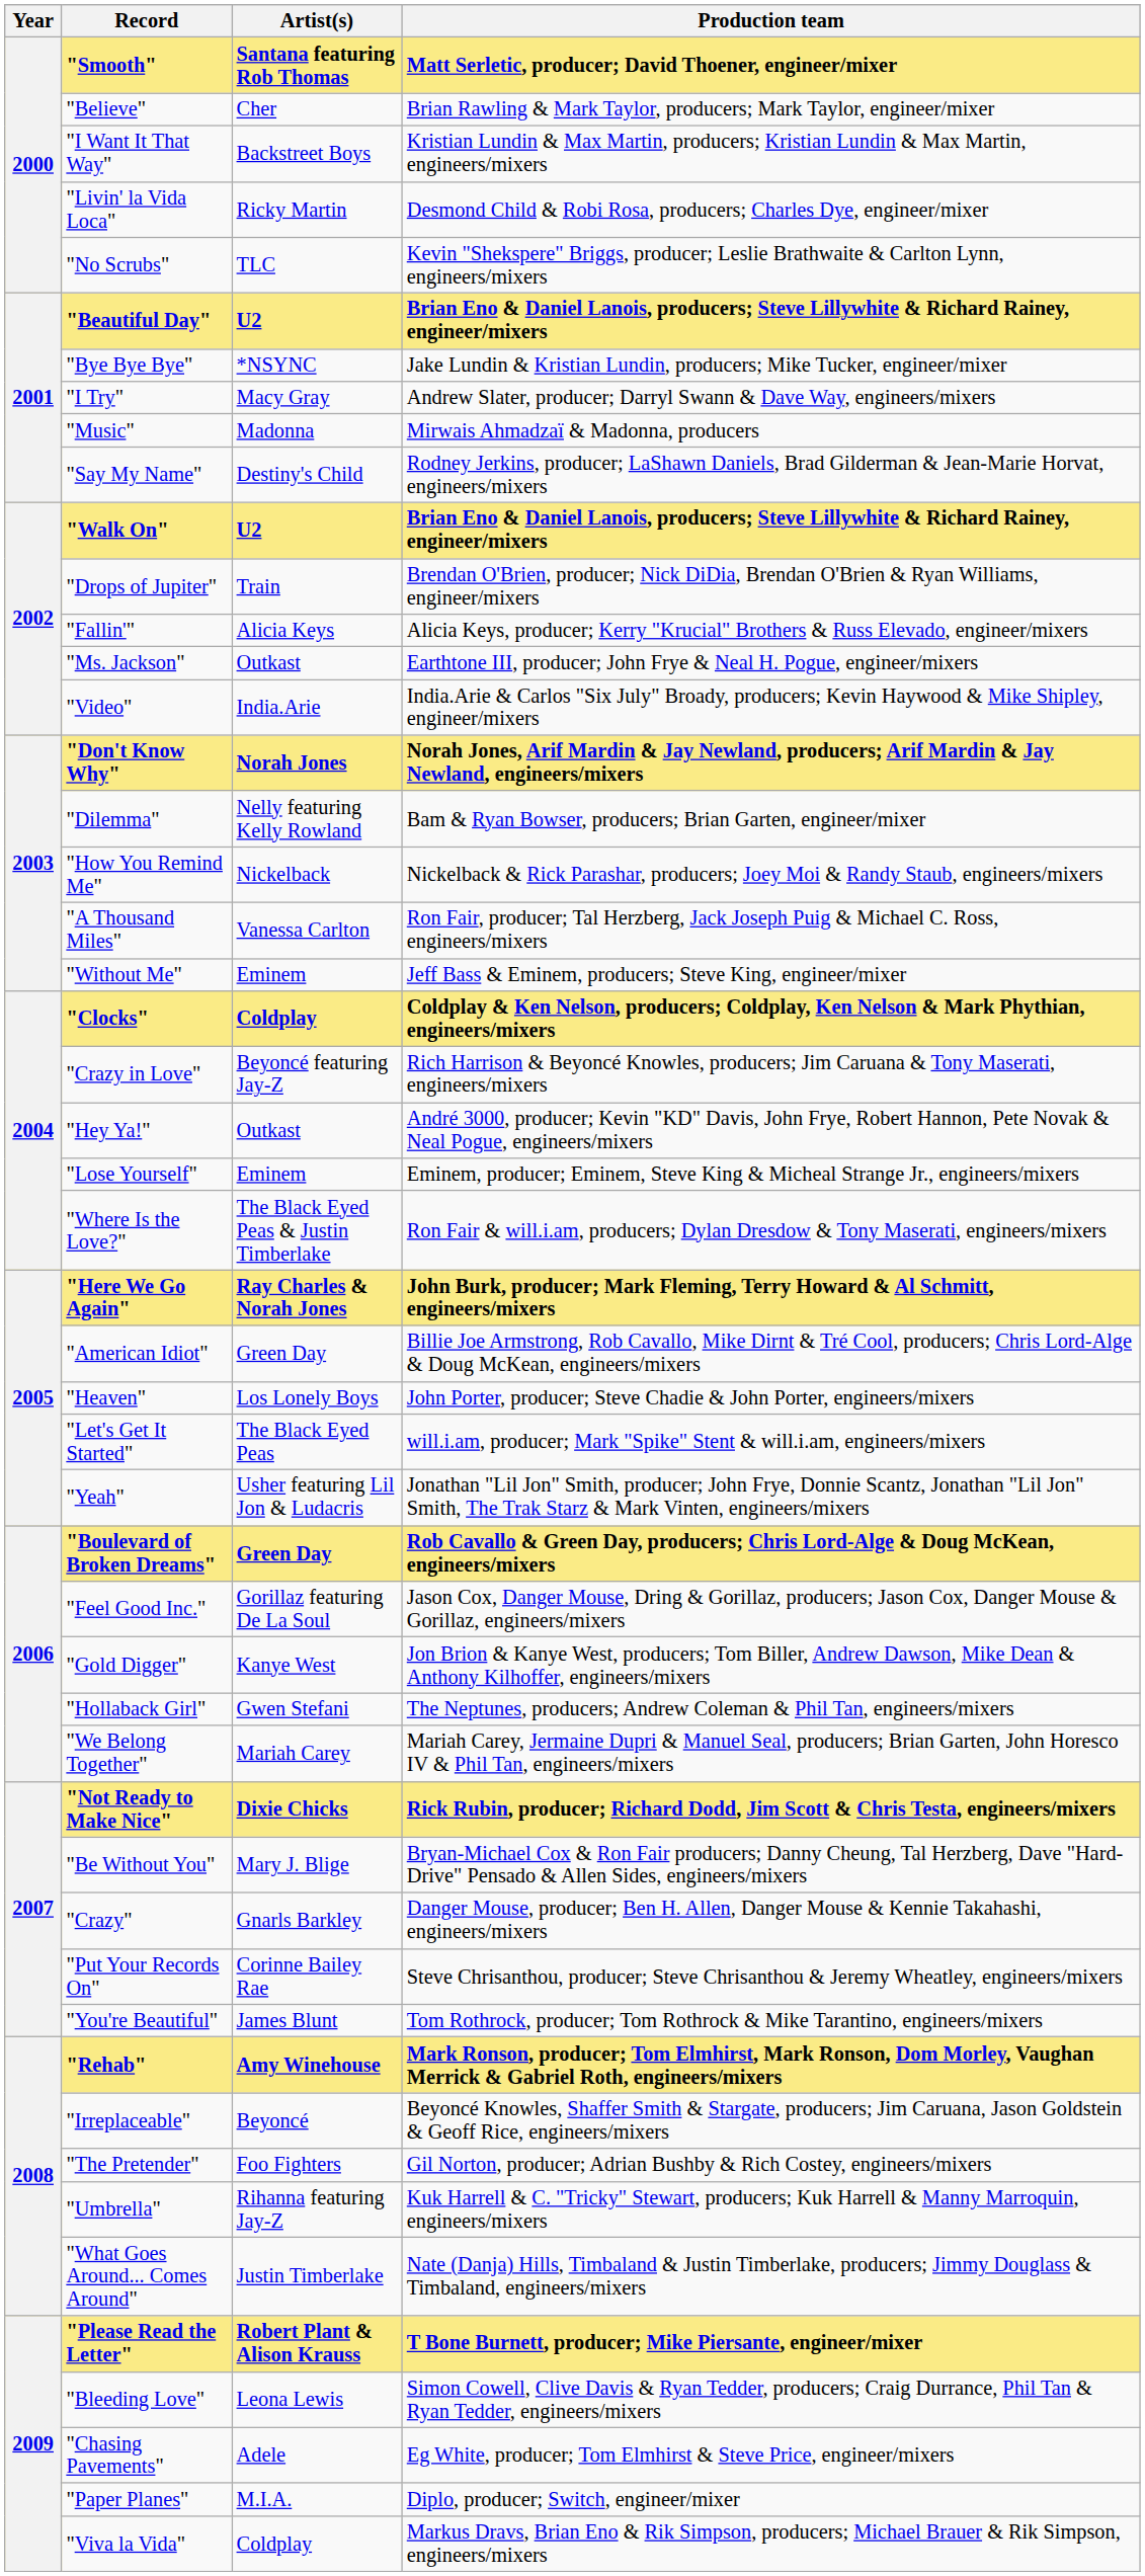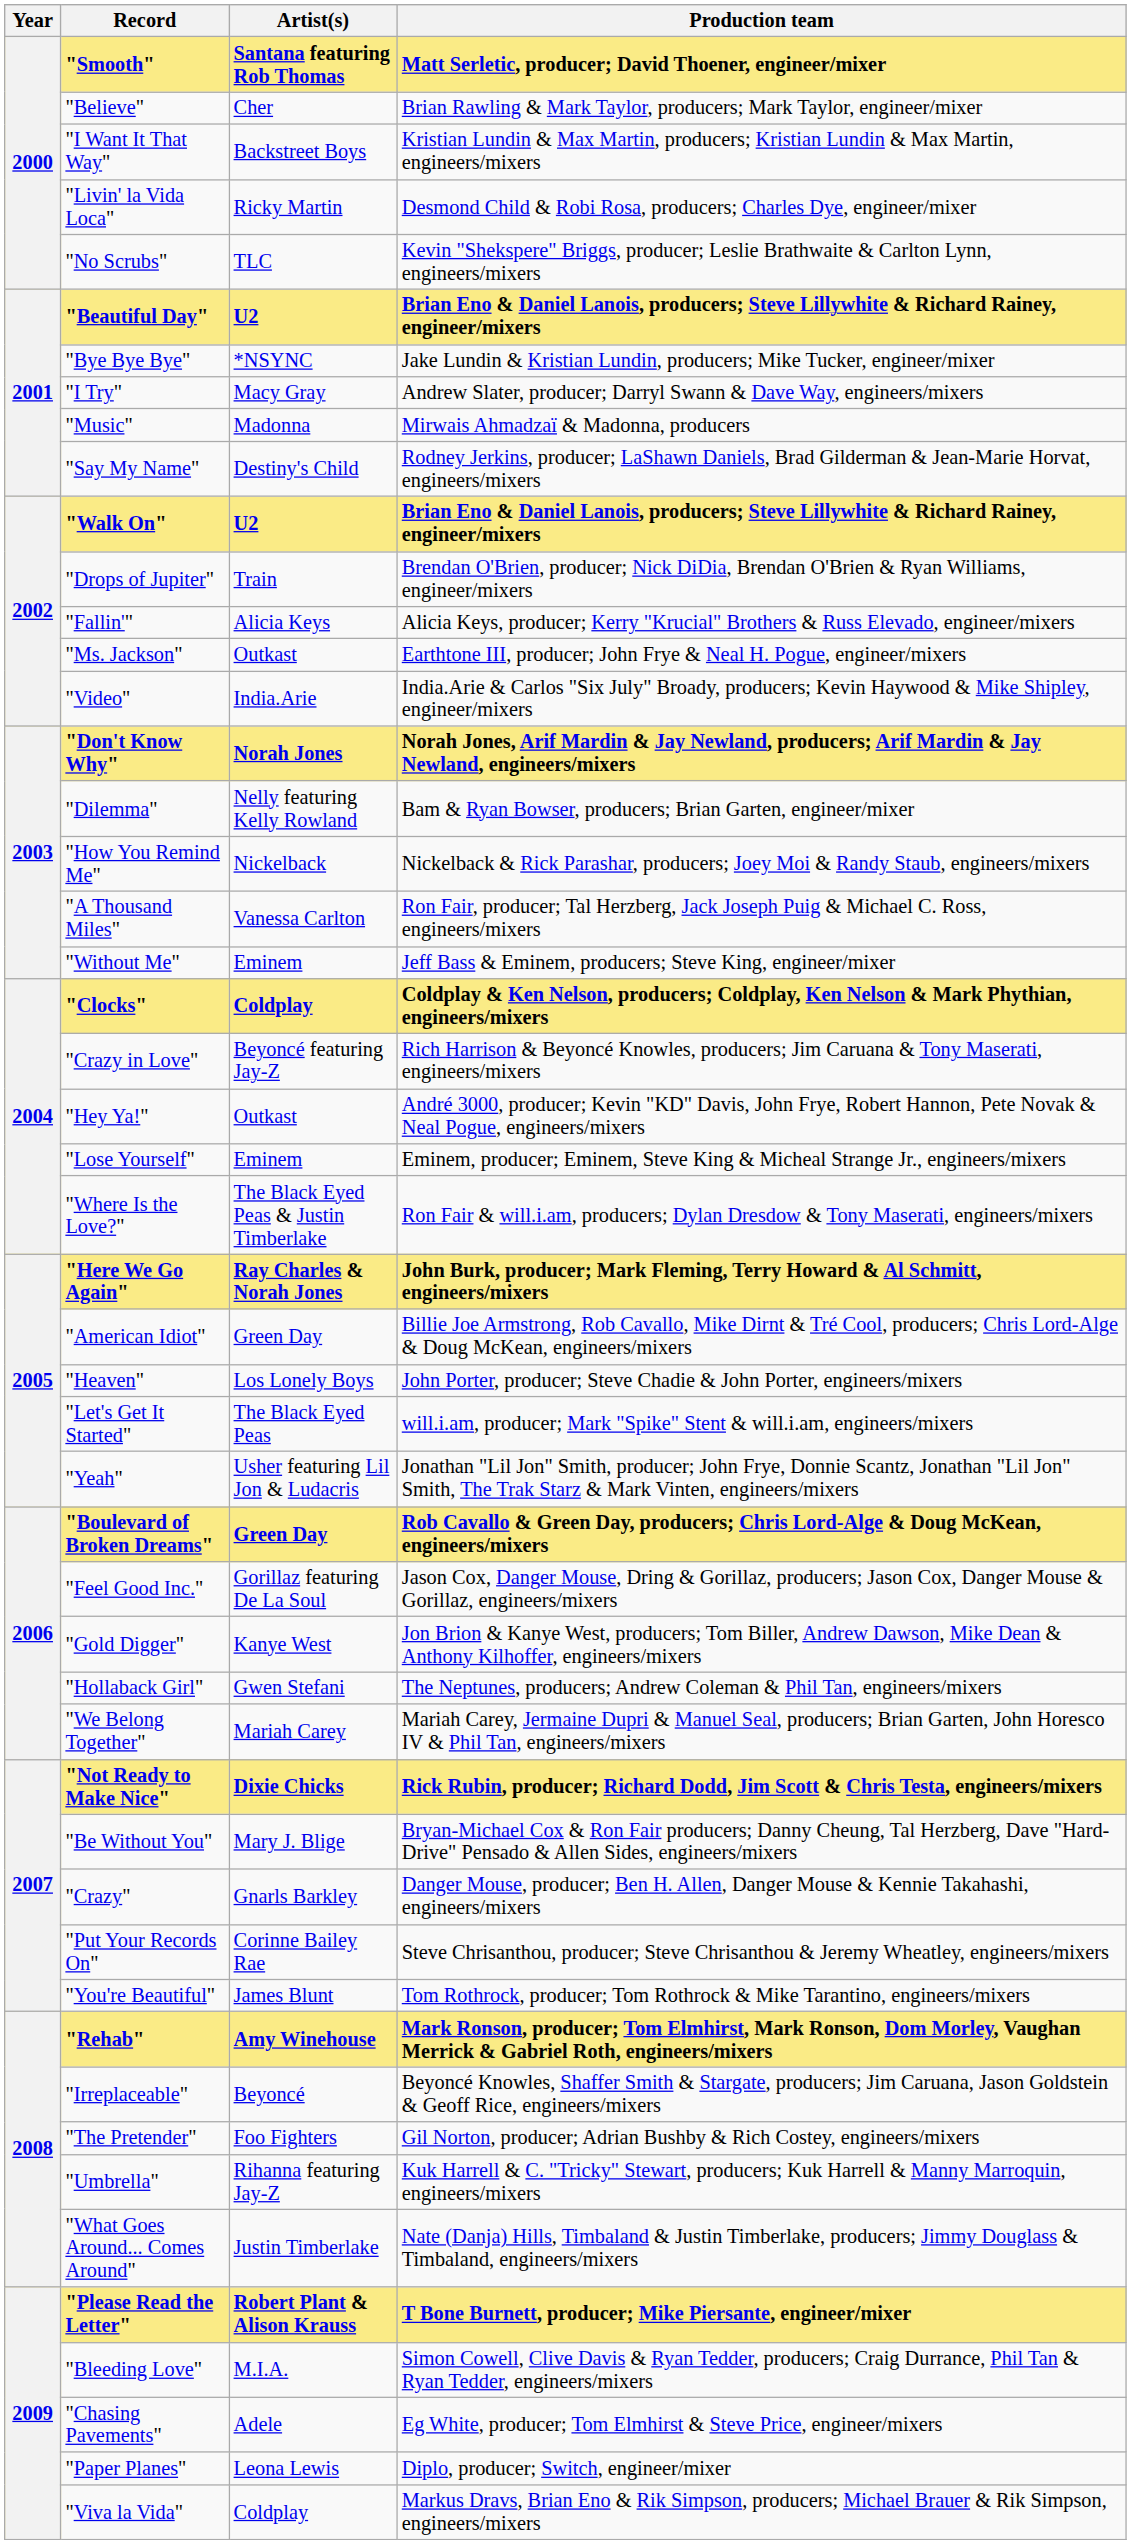 <table class="wikitable" style="width:100%">
 <tr bgcolor="#bebebe">
 <th width="5%">Year</th>
 <th width="15%">Record</th>
 <th width="15%">Artist(s)</th>
 <th width="65%">Production team</th>
 </tr>
 <tr style="background:#FAEB86;">
 <th rowspan="5"><a href='#'>2000</a><br></th>
 <td><strong>"<a href='#'>Smooth</a>"</strong></td>
 <td><strong><a href='#'>Santana</a> featuring <a href='#'>Rob Thomas</a></strong></td>
 <td><strong><a href='#'>Matt Serletic</a>, producer; David Thoener, engineer/mixer</strong></td>
 </tr>
 <tr>
 <td>"<a href='#'>Believe</a>"</td>
 <td><a href='#'>Cher</a></td>
 <td><a href='#'>Brian Rawling</a> & <a href='#'>Mark Taylor</a>, producers; Mark Taylor, engineer/mixer</td>
 </tr>
 <tr>
 <td>"<a href='#'>I Want It That Way</a>"</td>
 <td><a href='#'>Backstreet Boys</a></td>
 <td><a href='#'>Kristian Lundin</a> & <a href='#'>Max Martin</a>, producers; <a href='#'>Kristian Lundin</a> & Max Martin, engineers/mixers</td>
 </tr>
 <tr>
 <td>"<a href='#'>Livin' la Vida Loca</a>"</td>
 <td><a href='#'>Ricky Martin</a></td>
 <td><a href='#'>Desmond Child</a> & <a href='#'>Robi Rosa</a>, producers; <a href='#'>Charles Dye</a>, engineer/mixer</td>
 </tr>
 <tr>
 <td>"<a href='#'>No Scrubs</a>"</td>
 <td><a href='#'>TLC</a></td>
 <td><a href='#'>Kevin "Shekspere" Briggs</a>, producer; Leslie Brathwaite & Carlton Lynn, engineers/mixers</td>
 </tr>
 <tr style="background:#FAEB86;">
 <th rowspan="5"><a href='#'>2001</a><br></th>
 <td><strong>"<a href='#'>Beautiful Day</a>"</strong></td>
 <td><strong><a href='#'>U2</a></strong></td>
 <td><strong><a href='#'>Brian Eno</a> & <a href='#'>Daniel Lanois</a>, producers; <a href='#'>Steve Lillywhite</a> & Richard Rainey, engineer/mixers</strong></td>
 </tr>
 <tr>
 <td>"<a href='#'>Bye Bye Bye</a>"</td>
 <td><a href='#'>*NSYNC</a></td>
 <td>Jake Lundin & <a href='#'>Kristian Lundin</a>, producers; Mike Tucker, engineer/mixer</td>
 </tr>
 <tr>
 <td>"<a href='#'>I Try</a>"</td>
 <td><a href='#'>Macy Gray</a></td>
 <td>Andrew Slater, producer; Darryl Swann & <a href='#'>Dave Way</a>, engineers/mixers</td>
 </tr>
 <tr>
 <td>"<a href='#'>Music</a>"</td>
 <td><a href='#'>Madonna</a></td>
 <td><a href='#'>Mirwais Ahmadzaï</a> & Madonna, producers</td>
 </tr>
 <tr>
 <td>"<a href='#'>Say My Name</a>"</td>
 <td><a href='#'>Destiny's Child</a></td>
 <td><a href='#'>Rodney Jerkins</a>, producer; <a href='#'>LaShawn Daniels</a>, Brad Gilderman & Jean-Marie Horvat, engineers/mixers</td>
 </tr>
 <tr style="background:#FAEB86;">
 <th rowspan="5"><a href='#'>2002</a><br></th>
 <td><strong>"<a href='#'>Walk On</a>"</strong></td>
 <td><strong><a href='#'>U2</a></strong></td>
 <td><strong><a href='#'>Brian Eno</a> & <a href='#'>Daniel Lanois</a>, producers; <a href='#'>Steve Lillywhite</a> & Richard Rainey, engineer/mixers</strong></td>
 </tr>
 <tr>
 <td>"<a href='#'>Drops of Jupiter</a>"</td>
 <td><a href='#'>Train</a></td>
 <td><a href='#'>Brendan O'Brien</a>, producer; <a href='#'>Nick DiDia</a>, Brendan O'Brien & Ryan Williams, engineer/mixers</td>
 </tr>
 <tr>
 <td>"<a href='#'>Fallin'</a>"</td>
 <td><a href='#'>Alicia Keys</a></td>
 <td>Alicia Keys, producer; <a href='#'>Kerry "Krucial" Brothers</a> & <a href='#'>Russ Elevado</a>, engineer/mixers</td>
 </tr>
 <tr>
 <td>"<a href='#'>Ms. Jackson</a>"</td>
 <td><a href='#'>Outkast</a></td>
 <td><a href='#'>Earthtone III</a>, producer; John Frye & <a href='#'>Neal H. Pogue</a>, engineer/mixers</td>
 </tr>
 <tr>
 <td>"<a href='#'>Video</a>"</td>
 <td><a href='#'>India.Arie</a></td>
 <td>India.Arie & Carlos "Six July" Broady, producers; Kevin Haywood & <a href='#'>Mike Shipley</a>, engineer/mixers</td>
 </tr>
 <tr style="background:#FAEB86;">
 <th rowspan="5"><a href='#'>2003</a><br></th>
 <td><strong>"<a href='#'>Don't Know Why</a>"</strong></td>
 <td><strong><a href='#'>Norah Jones</a></strong></td>
 <td><strong>Norah Jones, <a href='#'>Arif Mardin</a> & <a href='#'>Jay Newland</a>, producers; <a href='#'>Arif Mardin</a> & <a href='#'>Jay Newland</a>, engineers/mixers</strong></td>
 </tr>
 <tr>
 <td>"<a href='#'>Dilemma</a>"</td>
 <td><a href='#'>Nelly</a> featuring <a href='#'>Kelly Rowland</a></td>
 <td>Bam & <a href='#'>Ryan Bowser</a>, producers; Brian Garten, engineer/mixer</td>
 </tr>
 <tr>
 <td>"<a href='#'>How You Remind Me</a>"</td>
 <td><a href='#'>Nickelback</a></td>
 <td>Nickelback & <a href='#'>Rick Parashar</a>, producers; <a href='#'>Joey Moi</a> & <a href='#'>Randy Staub</a>, engineers/mixers</td>
 </tr>
 <tr>
 <td>"<a href='#'>A Thousand Miles</a>"</td>
 <td><a href='#'>Vanessa Carlton</a></td>
 <td><a href='#'>Ron Fair</a>, producer; Tal Herzberg, <a href='#'>Jack Joseph Puig</a> & Michael C. Ross, engineers/mixers</td>
 </tr>
 <tr>
 <td>"<a href='#'>Without Me</a>"</td>
 <td><a href='#'>Eminem</a></td>
 <td><a href='#'>Jeff Bass</a> & Eminem, producers; Steve King, engineer/mixer</td>
 </tr>
 <tr style="background:#FAEB86;">
 <th rowspan="5"><a href='#'>2004</a><br></th>
 <td><strong>"<a href='#'>Clocks</a>"</strong></td>
 <td><strong><a href='#'>Coldplay</a></strong></td>
 <td><strong>Coldplay & <a href='#'>Ken Nelson</a>, producers; Coldplay, <a href='#'>Ken Nelson</a> & Mark Phythian, engineers/mixers</strong></td>
 </tr>
 <tr>
 <td>"<a href='#'>Crazy in Love</a>"</td>
 <td><a href='#'>Beyoncé</a> featuring <a href='#'>Jay-Z</a></td>
 <td><a href='#'>Rich Harrison</a> & Beyoncé Knowles, producers; Jim Caruana & <a href='#'>Tony Maserati</a>, engineers/mixers</td>
 </tr>
 <tr>
 <td>"<a href='#'>Hey Ya!</a>"</td>
 <td><a href='#'>Outkast</a></td>
 <td><a href='#'>André 3000</a>, producer; Kevin "KD" Davis, John Frye, Robert Hannon, Pete Novak & <a href='#'>Neal Pogue</a>, engineers/mixers</td>
 </tr>
 <tr>
 <td>"<a href='#'>Lose Yourself</a>"</td>
 <td><a href='#'>Eminem</a></td>
 <td>Eminem, producer; Eminem, Steve King & Micheal Strange Jr., engineers/mixers</td>
 </tr>
 <tr>
 <td>"<a href='#'>Where Is the Love?</a>"</td>
 <td><a href='#'>The Black Eyed Peas</a> & <a href='#'>Justin Timberlake</a></td>
 <td><a href='#'>Ron Fair</a> & <a href='#'>will.i.am</a>, producers; <a href='#'>Dylan Dresdow</a> & <a href='#'>Tony Maserati</a>, engineers/mixers</td>
 </tr>
 <tr style="background:#FAEB86;">
 <th rowspan="5"><a href='#'>2005</a><br></th>
 <td><strong>"<a href='#'>Here We Go Again</a>"</strong></td>
 <td><strong><a href='#'>Ray Charles</a> & <a href='#'>Norah Jones</a></strong></td>
 <td><strong>John Burk, producer; Mark Fleming, Terry Howard & <a href='#'>Al Schmitt</a>, engineers/mixers</strong></td>
 </tr>
 <tr>
 <td>"<a href='#'>American Idiot</a>"</td>
 <td><a href='#'>Green Day</a></td>
 <td><a href='#'>Billie Joe Armstrong</a>, <a href='#'>Rob Cavallo</a>, <a href='#'>Mike Dirnt</a> & <a href='#'>Tré Cool</a>, producers; <a href='#'>Chris Lord-Alge</a> & Doug McKean, engineers/mixers</td>
 </tr>
 <tr>
 <td>"<a href='#'>Heaven</a>"</td>
 <td><a href='#'>Los Lonely Boys</a></td>
 <td><a href='#'>John Porter</a>, producer; Steve Chadie & John Porter, engineers/mixers</td>
 </tr>
 <tr>
 <td>"<a href='#'>Let's Get It Started</a>"</td>
 <td><a href='#'>The Black Eyed Peas</a></td>
 <td><a href='#'>will.i.am</a>, producer; <a href='#'>Mark "Spike" Stent</a> & will.i.am, engineers/mixers</td>
 </tr>
 <tr>
 <td>"<a href='#'>Yeah</a>"</td>
 <td><a href='#'>Usher</a> featuring <a href='#'>Lil Jon</a> & <a href='#'>Ludacris</a></td>
 <td>Jonathan "Lil Jon" Smith, producer; John Frye, Donnie Scantz, Jonathan "Lil Jon" Smith, <a href='#'>The Trak Starz</a> & Mark Vinten, engineers/mixers</td>
 </tr>
 <tr style="background:#FAEB86;">
 <th rowspan="5"><a href='#'>2006</a><br></th>
 <td><strong>"<a href='#'>Boulevard of Broken Dreams</a>"</strong></td>
 <td><strong><a href='#'>Green Day</a></strong></td>
 <td><strong><a href='#'>Rob Cavallo</a> & Green Day, producers; <a href='#'>Chris Lord-Alge</a> & Doug McKean, engineers/mixers</strong></td>
 </tr>
 <tr>
 <td>"<a href='#'>Feel Good Inc.</a>"</td>
 <td><a href='#'>Gorillaz</a> featuring <a href='#'>De La Soul</a></td>
 <td>Jason Cox, <a href='#'>Danger Mouse</a>, Dring & Gorillaz, producers; Jason Cox, Danger Mouse & Gorillaz, engineers/mixers</td>
 </tr>
 <tr>
 <td>"<a href='#'>Gold Digger</a>"</td>
 <td><a href='#'>Kanye West</a></td>
 <td><a href='#'>Jon Brion</a> & Kanye West, producers; Tom Biller, <a href='#'>Andrew Dawson</a>, <a href='#'>Mike Dean</a> & <a href='#'>Anthony Kilhoffer</a>, engineers/mixers</td>
 </tr>
 <tr>
 <td>"<a href='#'>Hollaback Girl</a>"</td>
 <td><a href='#'>Gwen Stefani</a></td>
 <td><a href='#'>The Neptunes</a>, producers; Andrew Coleman & <a href='#'>Phil Tan</a>, engineers/mixers</td>
 </tr>
 <tr>
 <td>"<a href='#'>We Belong Together</a>"</td>
 <td><a href='#'>Mariah Carey</a></td>
 <td>Mariah Carey, <a href='#'>Jermaine Dupri</a> & <a href='#'>Manuel Seal</a>, producers; Brian Garten, John Horesco IV & <a href='#'>Phil Tan</a>, engineers/mixers</td>
 </tr>
 <tr style="background:#FAEB86;">
 <th rowspan="5"><a href='#'>2007</a><br></th>
 <td><strong>"<a href='#'>Not Ready to Make Nice</a>"</strong></td>
 <td><a href='#'><strong>Dixie Chicks</strong></a></td>
 <td><strong><a href='#'>Rick Rubin</a>, producer; <a href='#'>Richard Dodd</a>, <a href='#'>Jim Scott</a> & <a href='#'>Chris Testa</a>, engineers/mixers</strong></td>
 </tr>
 <tr>
 <td>"<a href='#'>Be Without You</a>"</td>
 <td><a href='#'>Mary J. Blige</a></td>
 <td><a href='#'>Bryan-Michael Cox</a> & <a href='#'>Ron Fair</a> producers; Danny Cheung, Tal Herzberg, Dave "Hard-Drive" Pensado & Allen Sides, engineers/mixers</td>
 </tr>
 <tr>
 <td>"<a href='#'>Crazy</a>"</td>
 <td><a href='#'>Gnarls Barkley</a></td>
 <td><a href='#'>Danger Mouse</a>, producer; <a href='#'>Ben H. Allen</a>, Danger Mouse & Kennie Takahashi, engineers/mixers</td>
 </tr>
 <tr>
 <td>"<a href='#'>Put Your Records On</a>"</td>
 <td><a href='#'>Corinne Bailey Rae</a></td>
 <td>Steve Chrisanthou, producer; Steve Chrisanthou & Jeremy Wheatley, engineers/mixers</td>
 </tr>
 <tr>
 <td>"<a href='#'>You're Beautiful</a>"</td>
 <td><a href='#'>James Blunt</a></td>
 <td><a href='#'>Tom Rothrock</a>, producer; Tom Rothrock & Mike Tarantino, engineers/mixers</td>
 </tr>
 <tr style="background:#FAEB86;">
 <th rowspan="5"><a href='#'>2008</a><br></th>
 <td><strong>"<a href='#'>Rehab</a>"</strong></td>
 <td><strong><a href='#'>Amy Winehouse</a></strong></td>
 <td><strong><a href='#'>Mark Ronson</a>, producer; <a href='#'>Tom Elmhirst</a>, Mark Ronson, <a href='#'>Dom Morley</a>, Vaughan Merrick & Gabriel Roth, engineers/mixers</strong></td>
 </tr>
 <tr>
 <td>"<a href='#'>Irreplaceable</a>"</td>
 <td><a href='#'>Beyoncé</a></td>
 <td>Beyoncé Knowles, <a href='#'>Shaffer Smith</a> & <a href='#'>Stargate</a>, producers; Jim Caruana, Jason Goldstein & Geoff Rice, engineers/mixers</td>
 </tr>
 <tr>
 <td>"<a href='#'>The Pretender</a>"</td>
 <td><a href='#'>Foo Fighters</a></td>
 <td><a href='#'>Gil Norton</a>, producer; Adrian Bushby & Rich Costey, engineers/mixers</td>
 </tr>
 <tr>
 <td>"<a href='#'>Umbrella</a>"</td>
 <td><a href='#'>Rihanna</a> featuring <a href='#'>Jay-Z</a></td>
 <td><a href='#'>Kuk Harrell</a> & <a href='#'>C. "Tricky" Stewart</a>, producers; Kuk Harrell & <a href='#'>Manny Marroquin</a>, engineers/mixers</td>
 </tr>
 <tr>
 <td>"<a href='#'>What Goes Around... Comes Around</a>"</td>
 <td><a href='#'>Justin Timberlake</a></td>
 <td><a href='#'>Nate (Danja) Hills</a>, <a href='#'>Timbaland</a> & Justin Timberlake, producers; <a href='#'>Jimmy Douglass</a> & Timbaland, engineers/mixers</td>
 </tr>
 <tr style="background:#FAEB86;">
 <th rowspan="5"><a href='#'>2009</a><br></th>
 <td><strong>"<a href='#'>Please Read the Letter</a>"</strong></td>
 <td><strong><a href='#'>Robert Plant</a> & <a href='#'>Alison Krauss</a></strong></td>
 <td><strong><a href='#'>T Bone Burnett</a>, producer; <a href='#'>Mike Piersante</a>, engineer/mixer</strong></td>
 </tr>
 <tr>
 <td>"<a href='#'>Bleeding Love</a>"</td>
-<td><a href='#'>Leona Lewis</a></td>
+<td><a href='#'>M.I.A.</a></td>
 <td><a href='#'>Simon Cowell</a>, <a href='#'>Clive Davis</a> & <a href='#'>Ryan Tedder</a>, producers; Craig Durrance, <a href='#'>Phil Tan</a> & <a href='#'>Ryan Tedder</a>, engineers/mixers</td>
 </tr>
 <tr>
 <td>"<a href='#'>Chasing Pavements</a>"</td>
 <td><a href='#'>Adele</a></td>
 <td><a href='#'>Eg White</a>, producer; <a href='#'>Tom Elmhirst</a> & <a href='#'>Steve Price</a>, engineer/mixers</td>
 </tr>
 <tr>
 <td>"<a href='#'>Paper Planes</a>"</td>
-<td><a href='#'>M.I.A.</a></td>
+<td><a href='#'>Leona Lewis</a></td>
 <td><a href='#'>Diplo</a>, producer; <a href='#'>Switch</a>, engineer/mixer</td>
 </tr>
 <tr>
 <td>"<a href='#'>Viva la Vida</a>"</td>
 <td><a href='#'>Coldplay</a></td>
 <td><a href='#'>Markus Dravs</a>, <a href='#'>Brian Eno</a> & <a href='#'>Rik Simpson</a>, producers; <a href='#'>Michael Brauer</a> & Rik Simpson, engineers/mixers</td>
 </tr>
 </table>
